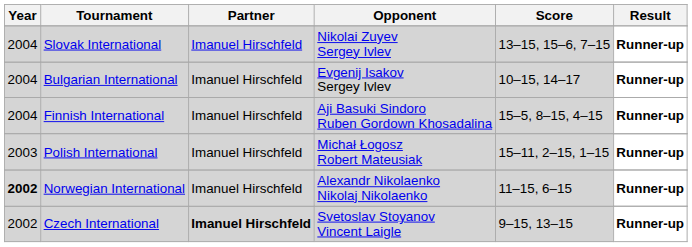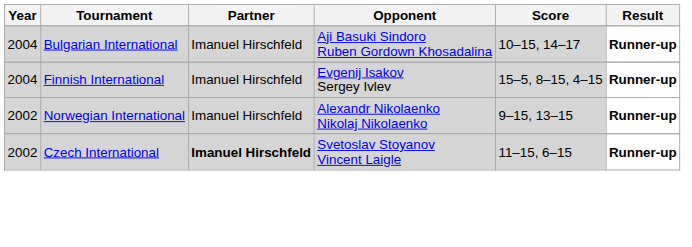 <table class="sortable wikitable" style="font-size: 90%;">
 <tr>
 <th>Year</th>
 <th>Tournament</th>
 <th>Partner</th>
 <th>Opponent</th>
 <th>Score</th>
 <th>Result</th>
 </tr>
 <tr>
 </tr>
-<tr style="background:#D5D5D5">
-<td align="center">2004</td>
-<td align="left"><a href='#'>Slovak International</a></td>
-<td align="left"> <a href='#'>Imanuel Hirschfeld</a></td>
-<td align="left"> <a href='#'>Nikolai Zuyev</a> <br>  <a href='#'>Sergey Ivlev</a></td>
-<td align="left">13–15, 15–6, 7–15</td>
-<td style="text-align:left; background:white"> <strong>Runner-up</strong></td>
-</tr>
 <tr>
 </tr>
 <tr style="background:#D5D5D5">
 <td align="center">2004</td>
 <td align="left"><a href='#'>Bulgarian International</a></td>
 <td align="left"> Imanuel Hirschfeld</td>
-<td align="left"> <a href='#'>Evgenij Isakov</a> <br>  Sergey Ivlev</td>
+<td align="left"> <a href='#'>Aji Basuki Sindoro</a> <br>  <a href='#'>Ruben Gordown Khosadalina</a></td>
 <td align="left">10–15, 14–17</td>
 <td style="text-align:left; background:white"> <strong>Runner-up</strong></td>
 </tr>
 <tr>
 </tr>
 <tr style="background:#D5D5D5">
 <td align="center">2004</td>
 <td align="left"><a href='#'>Finnish International</a></td>
 <td align="left"> Imanuel Hirschfeld</td>
-<td align="left"> <a href='#'>Aji Basuki Sindoro</a> <br>  <a href='#'>Ruben Gordown Khosadalina</a></td>
+<td align="left"> <a href='#'>Evgenij Isakov</a> <br>  Sergey Ivlev</td>
 <td align="left">15–5, 8–15, 4–15</td>
 <td style="text-align:left; background:white"> <strong>Runner-up</strong></td>
 </tr>
 <tr>
 </tr>
-<tr style="background:#D5D5D5">
-<td align="center">2003</td>
-<td align="left"><a href='#'>Polish International</a></td>
-<td align="left"> Imanuel Hirschfeld</td>
-<td align="left"> <a href='#'>Michał Łogosz</a> <br>  <a href='#'>Robert Mateusiak</a></td>
-<td align="left">15–11, 2–15, 1–15</td>
-<td style="text-align:left; background:white"> <strong>Runner-up</strong></td>
-</tr>
 <tr>
 </tr>
 <tr style="background:#D5D5D5">
-<td align="center"><strong>2002</strong></td>
+<td align="center">2002</td>
 <td align="left"><a href='#'>Norwegian International</a></td>
 <td align="left"> Imanuel Hirschfeld</td>
 <td align="left"> <a href='#'>Alexandr Nikolaenko</a> <br>  <a href='#'>Nikolaj Nikolaenko</a></td>
-<td align="left">11–15, 6–15</td>
+<td align="left">9–15, 13–15</td>
 <td style="text-align:left; background:white"> <strong>Runner-up</strong></td>
 </tr>
 <tr>
 </tr>
 <tr style="background:#D5D5D5">
 <td align="center">2002</td>
 <td align="left"><a href='#'>Czech International</a></td>
 <td align="left"><strong> Imanuel Hirschfeld</strong></td>
 <td align="left"> <a href='#'>Svetoslav Stoyanov</a> <br>  <a href='#'>Vincent Laigle</a></td>
-<td align="left">9–15, 13–15</td>
+<td align="left">11–15, 6–15</td>
 <td style="text-align:left; background:white"> <strong>Runner-up</strong></td>
 </tr>
 </table>
